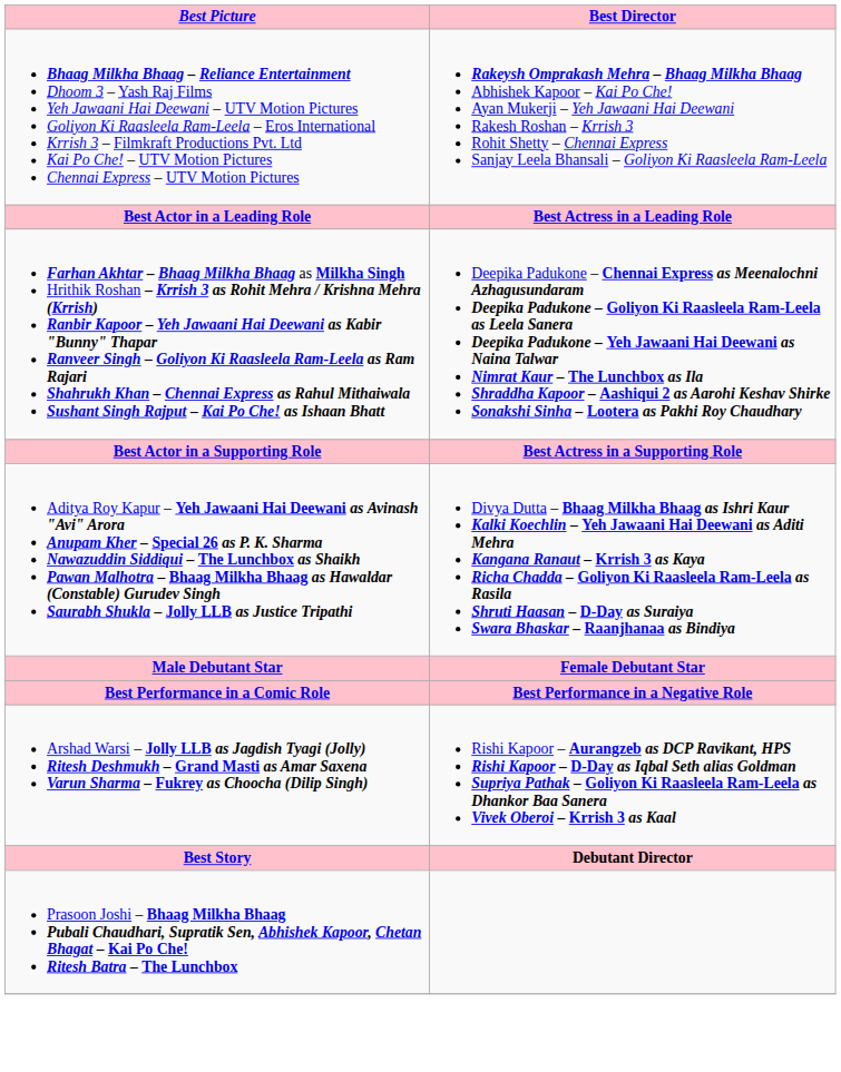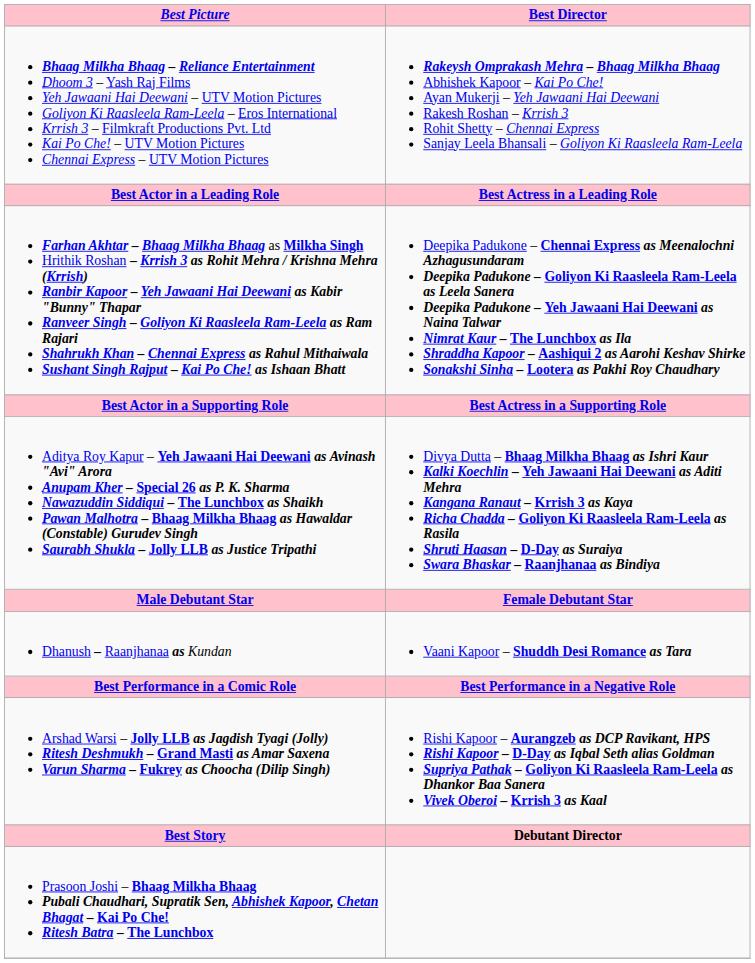 <table class=wikitable style="width=150%">
 <tr>
 <th style="background:#FFC1CC;" ! style="width=50%"><a href='#'><em>Best Picture</em></a></th>
 <th style="background:#FFC1CC;" ! style="width=50%"><a href='#'>Best Director</a></th>
 </tr>
 <tr>
 <td valign="top"><br><ul><li><strong><em><a href='#'>Bhaag Milkha Bhaag</a><strong> – </strong><a href='#'>Reliance Entertainment</a></em></strong></li><li><em><a href='#'>Dhoom 3</a></em> – <a href='#'>Yash Raj Films</a></li><li><em><a href='#'>Yeh Jawaani Hai Deewani</a></em> – <a href='#'>UTV Motion Pictures</a></li><li><em><a href='#'>Goliyon Ki Raasleela Ram-Leela</a></em> – <a href='#'>Eros International</a></li><li><em><a href='#'>Krrish 3</a></em> – <a href='#'>Filmkraft Productions Pvt. Ltd</a></li><li><em><a href='#'>Kai Po Che!</a></em> – <a href='#'>UTV Motion Pictures</a></li><li><em><a href='#'>Chennai Express</a></em> – <a href='#'>UTV Motion Pictures</a></li></ul></td>
 <td valign="top"><br><ul><li><strong><em><a href='#'>Rakeysh Omprakash Mehra</a><strong> – </strong><a href='#'>Bhaag Milkha Bhaag</a></em></strong></li><li><a href='#'>Abhishek Kapoor</a> – <em><a href='#'>Kai Po Che!</a></em></li><li><a href='#'>Ayan Mukerji</a> – <em><a href='#'>Yeh Jawaani Hai Deewani</a></em></li><li><a href='#'>Rakesh Roshan</a> – <em><a href='#'>Krrish 3</a></em></li><li><a href='#'>Rohit Shetty</a> – <em><a href='#'>Chennai Express</a></em></li><li><a href='#'>Sanjay Leela Bhansali</a> – <em><a href='#'>Goliyon Ki Raasleela Ram-Leela</a></em></li></ul></td>
 </tr>
 <tr>
 <th style="background:#FFC1CC;" ! style="width=50%"><a href='#'>Best Actor in a Leading Role</a></th>
 <th style="background:#FFC1CC;" ! style="width=50%"><a href='#'>Best Actress in a Leading Role</a></th>
 </tr>
 <tr>
 <td valign="top"><br><ul><li><strong><em><a href='#'>Farhan Akhtar</a><strong> – </strong><a href='#'>Bhaag Milkha Bhaag</a></em></strong> as <strong><a href='#'>Milkha Singh</a></strong></li><li><a href='#'>Hrithik Roshan</a> <strong>– <strong><em><a href='#'>Krrish 3</a><em> as Rohit Mehra / Krishna Mehra (<a href='#'>Krrish</a>)</li><li><a href='#'>Ranbir Kapoor</a> </strong>–<strong> </em><a href='#'>Yeh Jawaani Hai Deewani</a><em> as Kabir "Bunny" Thapar</li><li><a href='#'>Ranveer Singh</a> – </em><a href='#'>Goliyon Ki Raasleela Ram-Leela</a><em> as Ram Rajari</li><li><a href='#'>Shahrukh Khan</a> – </em><a href='#'>Chennai Express</a><em> as Rahul Mithaiwala</li><li><a href='#'>Sushant Singh Rajput</a> – </em><a href='#'>Kai Po Che!</a><em> as Ishaan Bhatt</li></ul></td>
 <td valign="top"><br><ul><li></em></strong><a href='#'>Deepika Padukone</a></strong> – <strong><a href='#'>Chennai Express</a><strong><em> as </strong>Meenalochni Azhagusundaram<strong></li><li>Deepika Padukone – </em><a href='#'>Goliyon Ki Raasleela Ram-Leela</a><em> as Leela Sanera</li><li>Deepika Padukone – </em><a href='#'>Yeh Jawaani Hai Deewani</a><em> as Naina Talwar</li><li><a href='#'>Nimrat Kaur</a> – </em><a href='#'>The Lunchbox</a><em> as Ila</li><li><a href='#'>Shraddha Kapoor</a> – </em><a href='#'>Aashiqui 2</a><em> as Aarohi Keshav Shirke</li><li><a href='#'>Sonakshi Sinha</a> – </em><a href='#'>Lootera</a><em> as Pakhi Roy Chaudhary</li></ul></td>
 </tr>
 <tr>
 <th style="background:#FFC1CC;" ! style="width=50%"><a href='#'>Best Actor in a Supporting Role</a></th>
 <th style="background:#FFC1CC;" ! style="width=50%"><a href='#'>Best Actress in a Supporting Role</a></th>
 </tr>
 <tr>
 <td valign="top"><br><ul><li></em></strong><a href='#'>Aditya Roy Kapur</a></strong> – <strong><a href='#'>Yeh Jawaani Hai Deewani</a><strong><em> as </strong>Avinash "Avi" Arora<strong></li><li><a href='#'>Anupam Kher</a> – </em><a href='#'>Special 26</a><em> as P. K. Sharma</li><li><a href='#'>Nawazuddin Siddiqui</a> – </em><a href='#'>The Lunchbox</a><em> as Shaikh</li><li><a href='#'>Pawan Malhotra</a> – </em><a href='#'>Bhaag Milkha Bhaag</a><em> as Hawaldar (Constable) Gurudev Singh</li><li><a href='#'>Saurabh Shukla</a> – </em><a href='#'>Jolly LLB</a><em> as Justice Tripathi</li></ul></td>
 <td valign="top"><br><ul><li></em></strong><a href='#'>Divya Dutta</a></strong> – <strong><a href='#'>Bhaag Milkha Bhaag</a><strong><em> as </strong>Ishri Kaur<strong></li><li><a href='#'>Kalki Koechlin</a> – </em><a href='#'>Yeh Jawaani Hai Deewani</a><em> as Aditi Mehra</li><li><a href='#'>Kangana Ranaut</a> – </em><a href='#'>Krrish 3</a><em> as Kaya</li><li><a href='#'>Richa Chadda</a> – </em><a href='#'>Goliyon Ki Raasleela Ram-Leela</a><em> as Rasila</li><li><a href='#'>Shruti Haasan</a> – </em><a href='#'>D-Day</a><em> as Suraiya</li><li><a href='#'>Swara Bhaskar</a> – </em><a href='#'>Raanjhanaa</a><em> as Bindiya</li></ul></td>
 </tr>
 <tr>
 <th style="background:#FFC1CC;" ! style="width=50%"><a href='#'>Male Debutant Star</a></th>
 <th style="background:#FFC1CC;" ! style="width=50%"><a href='#'>Female Debutant Star</a></th>
 </tr>
 <tr>
+<td valign="top"><br><ul><li></em></strong><a href='#'>Dhanush</a><strong><em> – </em></strong><a href='#'>Raanjhanaa</a><strong><em> as </strong>Kundan<strong></li></ul></td>
+<td valign="top"><br><ul><li></em></strong><a href='#'>Vaani Kapoor</a></strong> – <strong><a href='#'>Shuddh Desi Romance</a><strong><em> as </strong>Tara<strong></li></ul></td>
+</tr>
+<tr>
 <th style="background:#FFC1CC;" ! style="width=50%"><a href='#'>Best Performance in a Comic Role</a></th>
 <th style="background:#FFC1CC;" ! style="width=50%"><a href='#'>Best Performance in a Negative Role</a></th>
 </tr>
 <tr>
 <td valign="top"><br><ul><li></em></strong><a href='#'>Arshad Warsi</a></strong> – <strong><a href='#'>Jolly LLB</a><strong><em> as </strong>Jagdish Tyagi (Jolly)<strong></li><li><a href='#'>Ritesh Deshmukh</a> – </em><a href='#'>Grand Masti</a><em> as Amar Saxena</li><li><a href='#'>Varun Sharma</a> – </em><a href='#'>Fukrey</a><em> as Choocha (Dilip Singh)</li></ul></td>
 <td valign="top"><br><ul><li></em></strong><a href='#'>Rishi Kapoor</a></strong> – <strong><a href='#'>Aurangzeb</a><strong><em> as </strong>DCP Ravikant, HPS<strong></li><li><a href='#'>Rishi Kapoor</a> – </em><a href='#'>D-Day</a><em> as Iqbal Seth alias Goldman</li><li><a href='#'>Supriya Pathak</a> – </em><a href='#'>Goliyon Ki Raasleela Ram-Leela</a><em> as Dhankor Baa Sanera</li><li><a href='#'>Vivek Oberoi</a> – </em><a href='#'>Krrish 3</a><em> as Kaal</li></ul></td>
 </tr>
 <tr>
 <th style="background:#FFC1CC;" ! style="width=50%"><a href='#'>Best Story</a></th>
 <th style="background:#FFC1CC;" ! style="width=50%">Debutant Director</th>
 </tr>
 <tr>
 <td valign="top"><br><ul><li></em></strong><a href='#'>Prasoon Joshi</a></strong> – <strong><a href='#'>Bhaag Milkha Bhaag</a><strong><em></li><li>Pubali Chaudhari, Supratik Sen, <a href='#'>Abhishek Kapoor</a>, <a href='#'>Chetan Bhagat</a> – </em><a href='#'>Kai Po Che!</a><em></li><li><a href='#'>Ritesh Batra</a> – </em><a href='#'>The Lunchbox</a><em></li></ul></td>
 <td valign="top"></td>
 </tr>
 <tr>
 </tr>
 </table>
